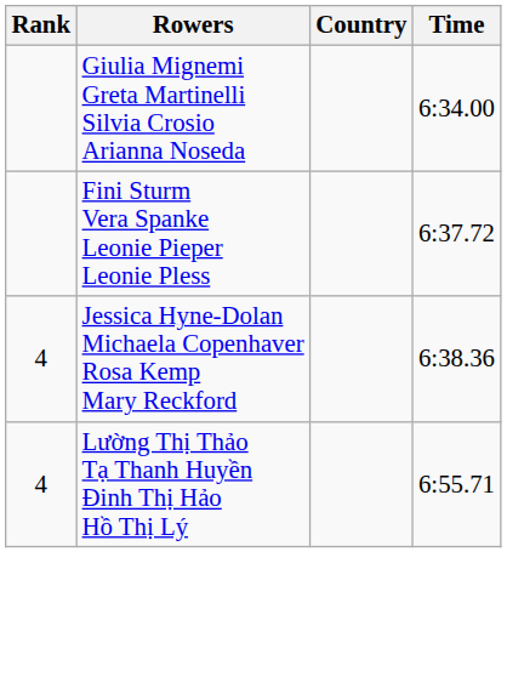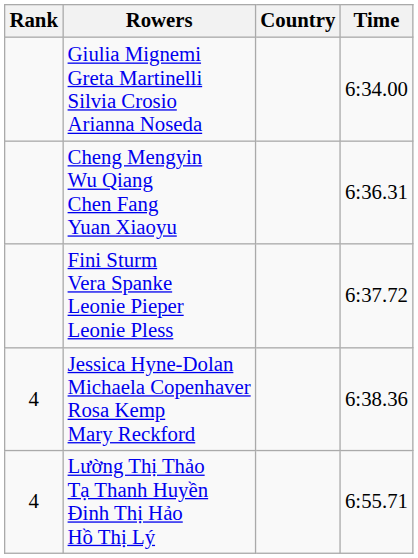 <table class="wikitable" style="text-align:center">
 <tr>
 <th>Rank</th>
 <th>Rowers</th>
 <th>Country</th>
 <th>Time</th>
 </tr>
 <tr>
 <td></td>
 <td align="left"><a href='#'>Giulia Mignemi</a><br><a href='#'>Greta Martinelli</a><br><a href='#'>Silvia Crosio</a><br><a href='#'>Arianna Noseda</a></td>
 <td align="left"></td>
 <td>6:34.00</td>
+</tr>
+<tr>
+<td></td>
+<td align="left"><a href='#'>Cheng Mengyin</a><br><a href='#'>Wu Qiang</a><br><a href='#'>Chen Fang</a><br><a href='#'>Yuan Xiaoyu</a></td>
+<td align="left"></td>
+<td>6:36.31</td>
 </tr>
 <tr>
 <td></td>
 <td align="left"><a href='#'>Fini Sturm</a><br><a href='#'>Vera Spanke</a><br><a href='#'>Leonie Pieper</a><br><a href='#'>Leonie Pless</a></td>
 <td align="left"></td>
 <td>6:37.72</td>
 </tr>
 <tr>
 <td>4</td>
 <td align="left"><a href='#'>Jessica Hyne-Dolan</a><br><a href='#'>Michaela Copenhaver</a><br><a href='#'>Rosa Kemp</a><br><a href='#'>Mary Reckford</a></td>
 <td align="left"></td>
 <td>6:38.36</td>
 </tr>
 <tr>
 <td>4</td>
 <td align="left"><a href='#'>Lường Thị Thảo</a><br><a href='#'>Tạ Thanh Huyền</a><br><a href='#'>Đinh Thị Hảo</a><br><a href='#'>Hồ Thị Lý</a></td>
 <td align="left"></td>
 <td>6:55.71</td>
 </tr>
 </table>
